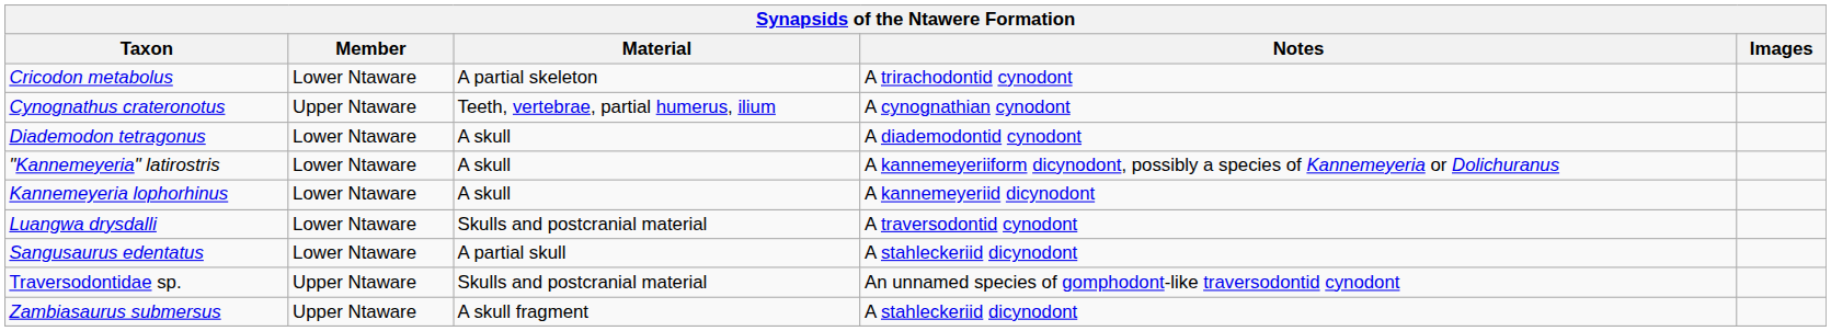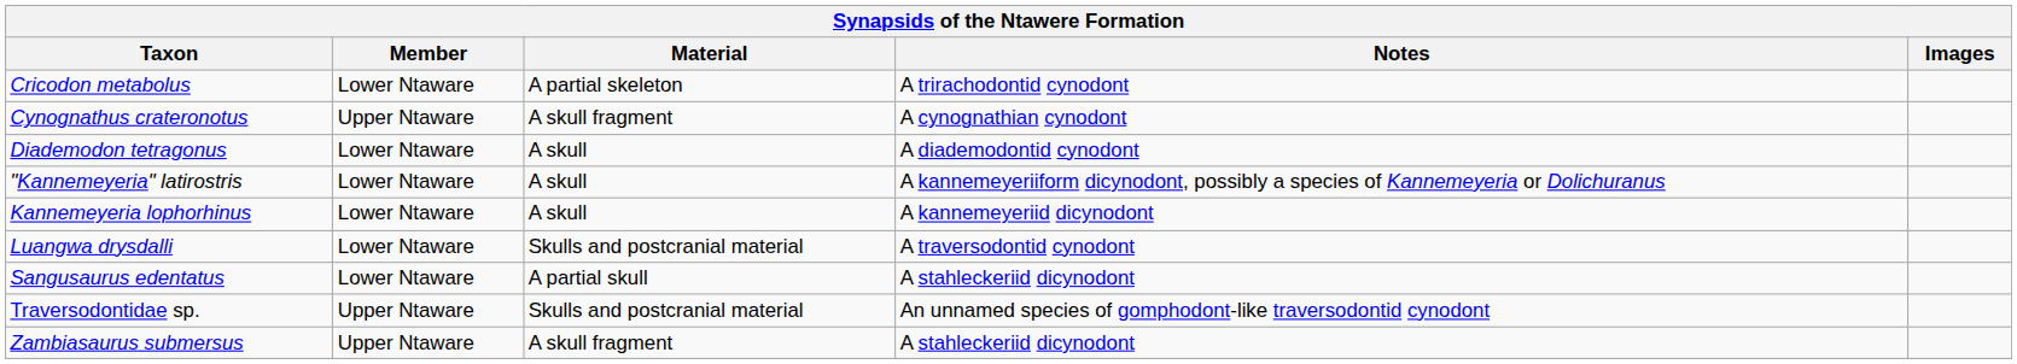 <table class="wikitable" align="center" width="100%">
 <tr>
 <th colspan="7" align="center"><strong><a href='#'>Synapsids</a> of the Ntawere Formation</strong></th>
 </tr>
 <tr>
 <th>Taxon</th>
 <th>Member</th>
 <th>Material</th>
 <th>Notes</th>
 <th>Images</th>
 </tr>
 <tr>
 <td><em><a href='#'>Cricodon metabolus</a></em></td>
 <td>Lower Ntaware</td>
 <td>A partial skeleton</td>
 <td>A <a href='#'>trirachodontid</a> <a href='#'>cynodont</a></td>
 <td></td>
 </tr>
 <tr>
 <td><em><a href='#'>Cynognathus crateronotus</a></em></td>
 <td>Upper Ntaware</td>
-<td>Teeth, <a href='#'>vertebrae</a>, partial <a href='#'>humerus</a>, <a href='#'>ilium</a></td>
+<td>A skull fragment</td>
 <td>A <a href='#'>cynognathian</a> <a href='#'>cynodont</a></td>
 <td></td>
 </tr>
 <tr>
 <td><em><a href='#'>Diademodon tetragonus</a></em></td>
 <td>Lower Ntaware</td>
 <td>A skull</td>
 <td>A <a href='#'>diademodontid</a> <a href='#'>cynodont</a></td>
 <td></td>
 </tr>
 <tr>
 <td><em>"<a href='#'>Kannemeyeria</a>" latirostris</em></td>
 <td>Lower Ntaware</td>
 <td>A skull</td>
 <td>A <a href='#'>kannemeyeriiform</a> <a href='#'>dicynodont</a>, possibly a species of <em><a href='#'>Kannemeyeria</a></em> or <em><a href='#'>Dolichuranus</a></em></td>
 <td></td>
 </tr>
 <tr>
 <td><em><a href='#'>Kannemeyeria lophorhinus</a></em></td>
 <td>Lower Ntaware</td>
 <td>A skull</td>
 <td>A <a href='#'>kannemeyeriid</a> <a href='#'>dicynodont</a></td>
 <td></td>
 </tr>
 <tr>
 <td><em><a href='#'>Luangwa drysdalli</a></em></td>
 <td>Lower Ntaware</td>
 <td>Skulls and postcranial material</td>
 <td>A <a href='#'>traversodontid</a> <a href='#'>cynodont</a></td>
 <td></td>
 </tr>
 <tr>
 <td><em><a href='#'>Sangusaurus edentatus</a></em></td>
 <td>Lower Ntaware</td>
 <td>A partial skull</td>
 <td>A <a href='#'>stahleckeriid</a> <a href='#'>dicynodont</a></td>
 <td></td>
 </tr>
 <tr>
 <td><a href='#'>Traversodontidae</a> sp.</td>
 <td>Upper Ntaware</td>
 <td>Skulls and postcranial material</td>
 <td>An unnamed species of <a href='#'>gomphodont</a>-like <a href='#'>traversodontid</a> <a href='#'>cynodont</a></td>
 <td></td>
 </tr>
 <tr>
 <td><em><a href='#'>Zambiasaurus submersus</a></em></td>
 <td>Upper Ntaware</td>
 <td>A skull fragment</td>
 <td>A <a href='#'>stahleckeriid</a> <a href='#'>dicynodont</a></td>
 <td></td>
 </tr>
 <tr>
 </tr>
 </table>
